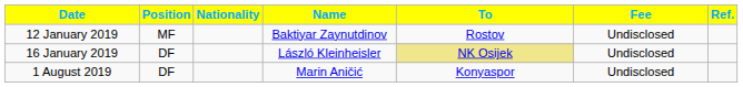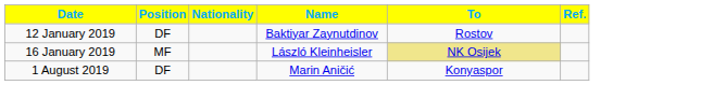 <table class="wikitable"  style="text-align:center; font-size:90%; ">
 <tr>
 <th style="background:#ffff00; color:#00AAFF; width:150px;">Date</th>
 <th style="background:#ffff00; color:#00AAFF; width:50px;">Position</th>
 <th style="background:#ffff00; color:#00AAFF; width:50px;">Nationality</th>
 <th style="background:#ffff00; color:#00AAFF; width:150px;">Name</th>
 <th style="background:#ffff00; color:#00AAFF; width:200px;">To</th>
-<th style="background:#ffff00; color:#00AAFF; width:150px;">Fee</th>
 <th style="background:#ffff00; color:#00AAFF; width:25px;">Ref.</th>
 </tr>
 <tr>
 <td>12 January 2019</td>
-<td>MF</td>
+<td>DF</td>
 <td></td>
 <td><a href='#'>Baktiyar Zaynutdinov</a></td>
 <td><a href='#'>Rostov</a></td>
-<td>Undisclosed</td>
 <td></td>
 </tr>
 <tr>
 <td>16 January 2019</td>
-<td>DF</td>
+<td>MF</td>
 <td></td>
 <td><a href='#'>László Kleinheisler</a></td>
 <td style="background: khaki;"><a href='#'>NK Osijek</a></td>
-<td>Undisclosed</td>
 <td></td>
 </tr>
 <tr>
 <td>1 August 2019</td>
 <td>DF</td>
 <td></td>
 <td><a href='#'>Marin Aničić</a></td>
 <td><a href='#'>Konyaspor</a></td>
-<td>Undisclosed</td>
 <td></td>
 </tr>
 </table>
